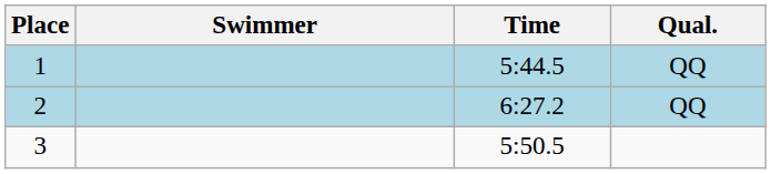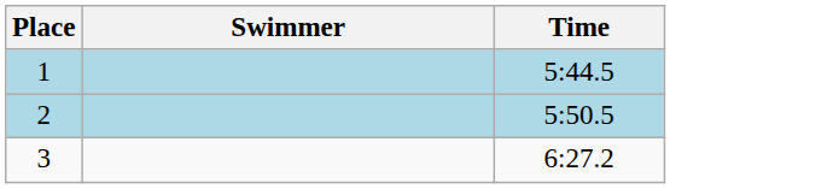 <table class=wikitable style="text-align:center">
 <tr>
 <th>Place</th>
 <th width=230>Swimmer</th>
 <th width=90>Time</th>
-<th width=90>Qual.</th>
 </tr>
 <tr bgcolor=lightblue>
 <td>1</td>
 <td align=left></td>
 <td>5:44.5</td>
-<td>QQ</td>
 </tr>
 <tr bgcolor=lightblue>
 <td>2</td>
 <td align=left></td>
-<td>6:27.2</td>
-<td>QQ</td>
+<td>5:50.5</td>
 </tr>
 <tr>
 <td>3</td>
 <td align=left></td>
-<td>5:50.5</td>
-<td></td>
+<td>6:27.2</td>
 </tr>
 </table>
